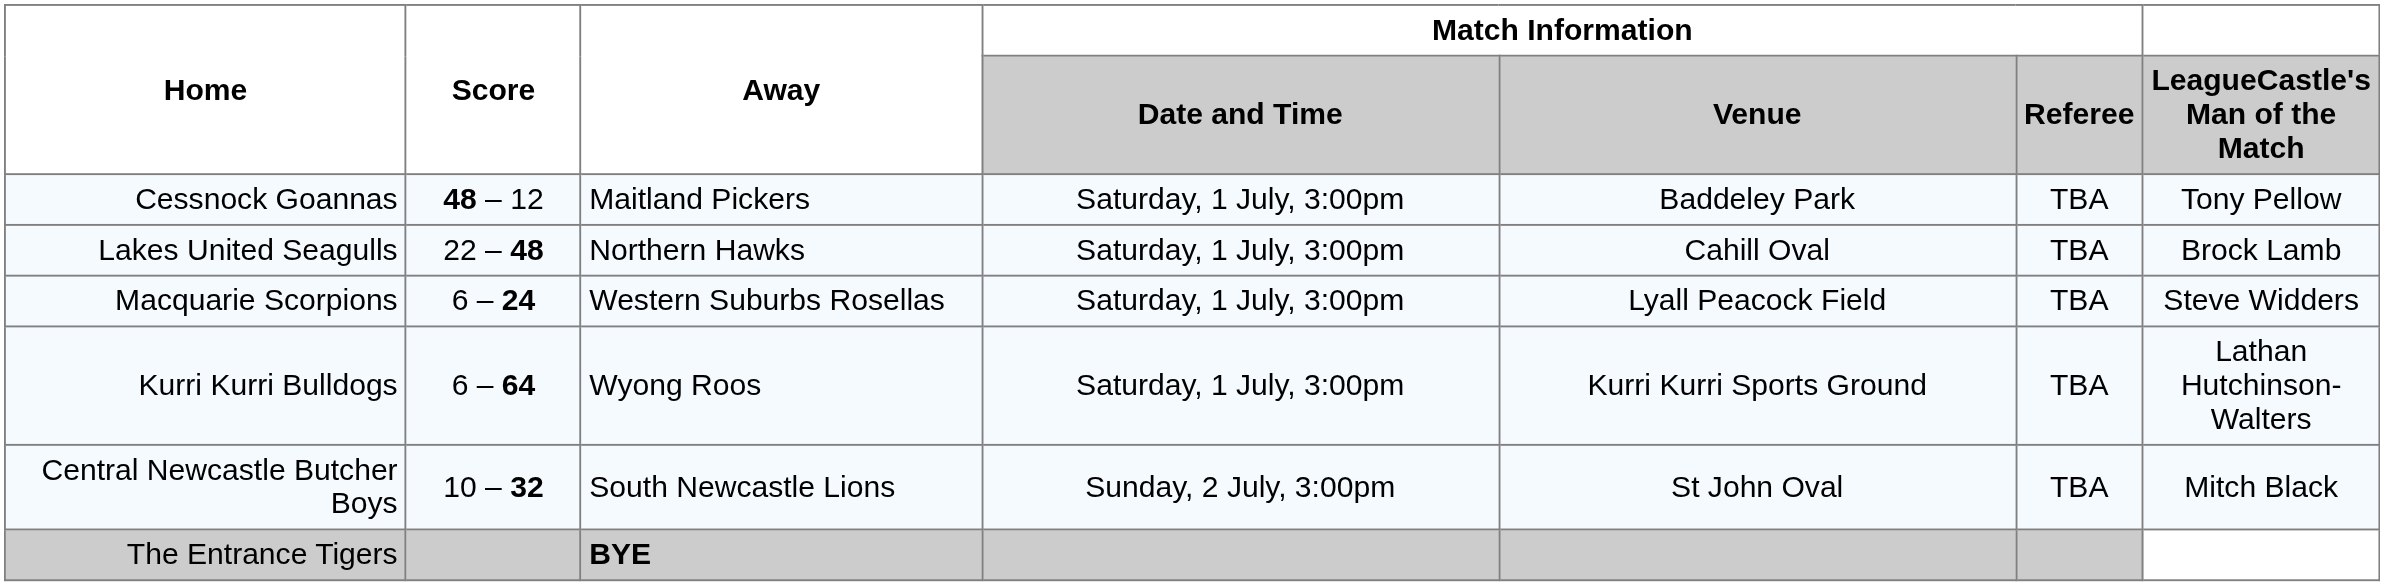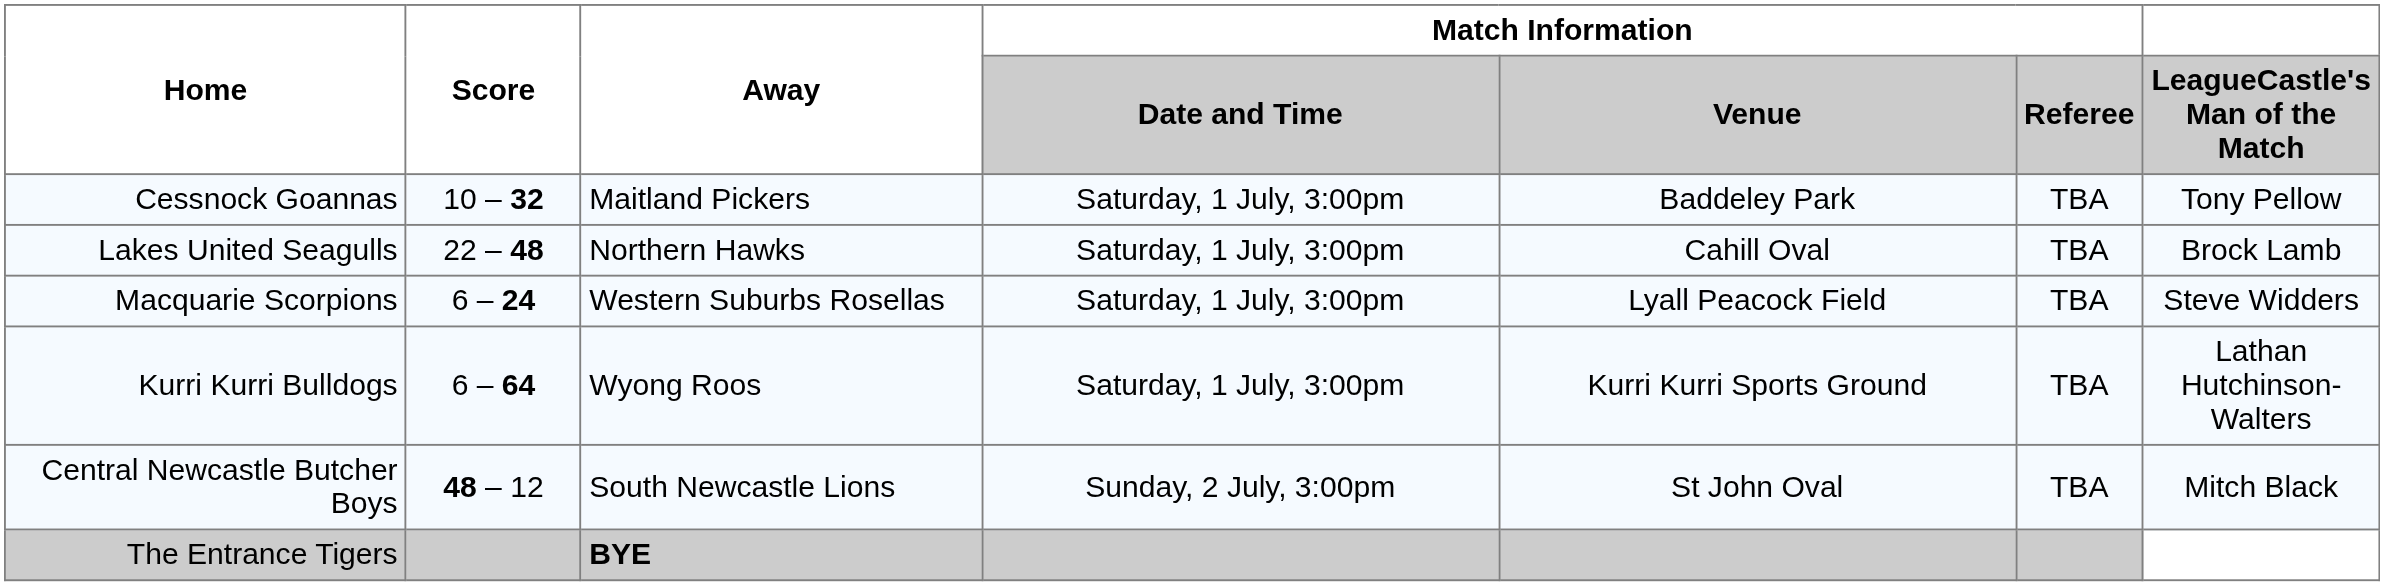 <table width="100%" cellspacing="0" cellpadding="4" border="1" style="border-collapse:collapse;  text-align:center;">
 <tr>
 <th rowspan="2" width="19%">Home</th>
 <th rowspan="2" width="8%">Score</th>
 <th rowspan="2" width="19%">Away</th>
 <th colspan="3">Match Information</th>
 </tr>
 <tr style="background:#CCCCCC">
 <th width="25%">Date and Time</th>
 <th width="25%">Venue</th>
 <th width="25%">Referee</th>
 <th width="25%">LeagueCastle's Man of the Match</th>
 </tr>
 <tr style="text-align:center; background:#f5faff;">
 <td align="right">Cessnock Goannas </td>
-<td><strong>48</strong> – 12</td>
+<td>10 – <strong>32</strong></td>
 <td align="left"> Maitland Pickers</td>
 <td>Saturday, 1 July, 3:00pm</td>
 <td>Baddeley Park</td>
 <td>TBA</td>
 <td>Tony Pellow </td>
 </tr>
 <tr style="text-align:center; background:#f5faff;">
 <td align="right">Lakes United Seagulls </td>
 <td>22 – <strong>48</strong></td>
 <td align="left"> Northern Hawks</td>
 <td>Saturday, 1 July, 3:00pm</td>
 <td>Cahill Oval</td>
 <td>TBA</td>
 <td>Brock Lamb </td>
 </tr>
 <tr style="text-align:center; background:#f5faff;">
 <td align="right">Macquarie Scorpions </td>
 <td>6 – <strong>24</strong></td>
 <td align="left"> Western Suburbs Rosellas</td>
 <td>Saturday, 1 July, 3:00pm</td>
 <td>Lyall Peacock Field</td>
 <td>TBA</td>
 <td>Steve Widders </td>
 </tr>
 <tr style="text-align:center; background:#f5faff;">
 <td align="right">Kurri Kurri Bulldogs </td>
 <td>6 – <strong>64</strong></td>
 <td align="left"> Wyong Roos</td>
 <td>Saturday, 1 July, 3:00pm</td>
 <td>Kurri Kurri Sports Ground</td>
 <td>TBA</td>
 <td>Lathan Hutchinson-Walters </td>
 </tr>
 <tr style="text-align:center; background:#f5faff;">
 <td align="right">Central Newcastle Butcher Boys </td>
-<td>10 – <strong>32</strong></td>
+<td><strong>48</strong> – 12</td>
 <td align="left"> South Newcastle Lions</td>
 <td>Sunday, 2 July, 3:00pm</td>
 <td>St John Oval</td>
 <td>TBA</td>
 <td>Mitch Black </td>
 </tr>
 <tr style="text-align:center; background:#CCCCCC;">
 <td align="right">The Entrance Tigers </td>
 <td></td>
 <td align="left"><strong>BYE</strong></td>
 <td></td>
 <td></td>
 <td></td>
 </tr>
 </table>
